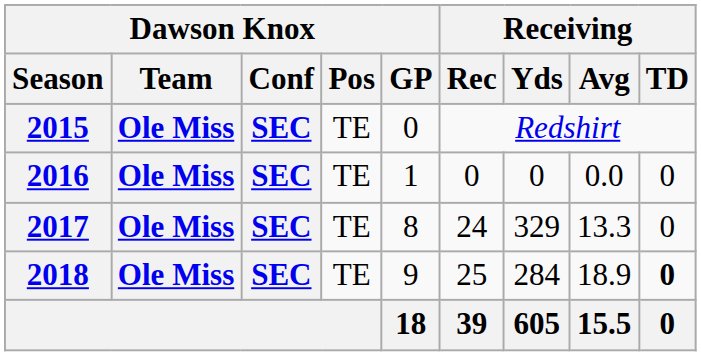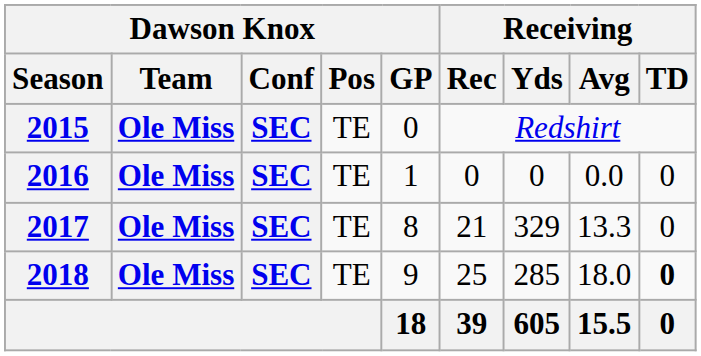 <table class="wikitable" style="text-align: center;">
 <tr>
 <th colspan="5">Dawson Knox</th>
 <th colspan="4">Receiving</th>
 </tr>
 <tr>
 <th>Season</th>
 <th>Team</th>
 <th>Conf</th>
 <th>Pos</th>
 <th>GP</th>
 <th>Rec</th>
 <th>Yds</th>
 <th>Avg</th>
 <th>TD</th>
 </tr>
 <tr>
 <th><a href='#'>2015</a></th>
 <th><a href='#'>Ole Miss</a></th>
 <th><a href='#'>SEC</a></th>
 <td>TE</td>
 <td>0</td>
 <td colspan="4"> <em><a href='#'>Redshirt</a></em></td>
 </tr>
 <tr>
 <th><a href='#'>2016</a></th>
 <th><a href='#'>Ole Miss</a></th>
 <th><a href='#'>SEC</a></th>
 <td>TE</td>
 <td>1</td>
 <td>0</td>
 <td>0</td>
 <td>0.0</td>
 <td>0</td>
 </tr>
 <tr>
 <th><a href='#'>2017</a></th>
 <th><a href='#'>Ole Miss</a></th>
 <th><a href='#'>SEC</a></th>
 <td>TE</td>
 <td>8</td>
-<td>24</td>
+<td>21</td>
 <td>329</td>
 <td>13.3</td>
 <td>0</td>
 </tr>
 <tr>
 <th><a href='#'>2018</a></th>
 <th><a href='#'>Ole Miss</a></th>
 <th><a href='#'>SEC</a></th>
 <td>TE</td>
 <td>9</td>
 <td>25</td>
-<td>284</td>
-<td>18.9</td>
+<td>285</td>
+<td>18.0</td>
 <td><strong>0</strong></td>
 </tr>
 <tr>
 <th colspan="4"></th>
 <th>18</th>
 <th>39</th>
 <th>605</th>
 <th>15.5</th>
 <th>0</th>
 </tr>
 </table>
